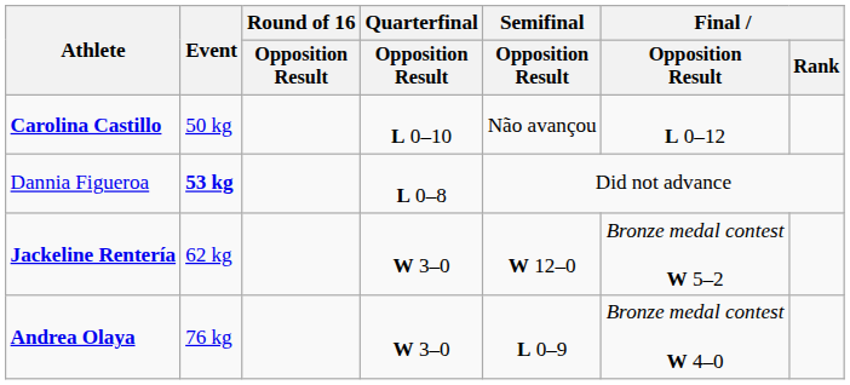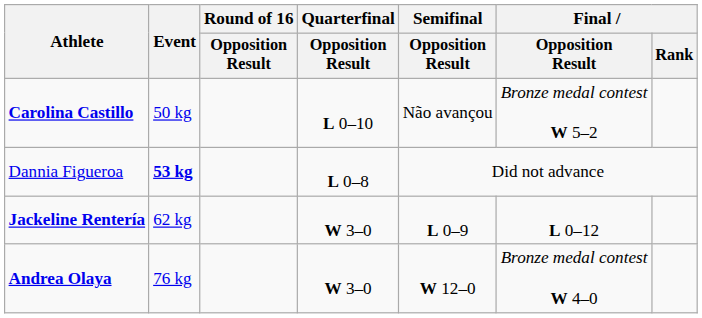 <table class=wikitable style=font-size:90%;text-align:center>
 <tr>
 <th rowspan=2>Athlete</th>
 <th rowspan=2>Event</th>
 <th>Round of 16</th>
 <th>Quarterfinal</th>
 <th>Semifinal</th>
 <th colspan=2>Final / </th>
 </tr>
 <tr style=font-size:95%>
 <th>Opposition<br>Result</th>
 <th>Opposition<br>Result</th>
 <th>Opposition<br>Result</th>
 <th>Opposition<br>Result</th>
 <th>Rank</th>
 </tr>
 <tr>
 <td align=left><strong><a href='#'>Carolina Castillo</a></strong></td>
 <td align=left><a href='#'>50 kg</a></td>
 <td></td>
 <td><br><strong>L</strong> 0–10</td>
 <td>Não avançou</td>
-<td><br><strong>L</strong> 0–12</td>
+<td><em>Bronze medal contest</em><br><br><strong>W</strong> 5–2</td>
 <td></td>
 </tr>
 <tr>
 <td align=left><a href='#'>Dannia Figueroa</a></td>
 <td align=left><strong><a href='#'>53 kg</a></strong></td>
 <td></td>
 <td><br><strong>L</strong> 0–8</td>
 <td colspan=3>Did not advance</td>
 </tr>
 <tr>
 <td align=left><strong><a href='#'>Jackeline Rentería</a></strong></td>
 <td align=left><a href='#'>62 kg</a></td>
 <td></td>
 <td><br><strong>W</strong> 3–0</td>
-<td><br><strong>W</strong> 12–0</td>
-<td><em>Bronze medal contest</em><br><br><strong>W</strong> 5–2</td>
+<td><br><strong>L</strong> 0–9</td>
+<td><br><strong>L</strong> 0–12</td>
 <td></td>
 </tr>
 <tr>
 <td align=left><strong><a href='#'>Andrea Olaya</a></strong></td>
 <td align=left><a href='#'>76 kg</a></td>
 <td></td>
 <td><br><strong>W</strong> 3–0</td>
-<td><br><strong>L</strong> 0–9</td>
+<td><br><strong>W</strong> 12–0</td>
 <td><em>Bronze medal contest</em><br><br><strong>W</strong> 4–0</td>
 <td></td>
 </tr>
 </table>
